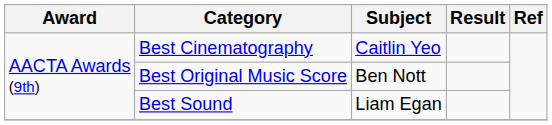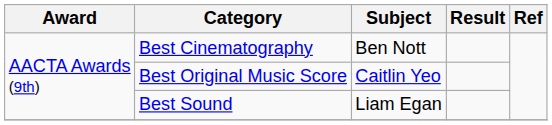 <table class="wikitable">
 <tr>
 <th>Award</th>
 <th>Category</th>
 <th>Subject</th>
 <th>Result</th>
 <th>Ref</th>
 </tr>
 <tr>
 <td rowspan=3><a href='#'>AACTA Awards</a><br><small>(<a href='#'>9th</a>)</small></td>
 <td><a href='#'>Best Cinematography</a></td>
-<td><a href='#'>Caitlin Yeo</a></td>
+<td>Ben Nott</td>
 <td></td>
 <td rowspan=3></td>
 </tr>
 <tr>
 <td><a href='#'>Best Original Music Score</a></td>
-<td>Ben Nott</td>
+<td><a href='#'>Caitlin Yeo</a></td>
 <td></td>
 </tr>
 <tr>
 <td><a href='#'>Best Sound</a></td>
 <td>Liam Egan</td>
 <td></td>
 </tr>
 <tr>
 </tr>
 </table>
